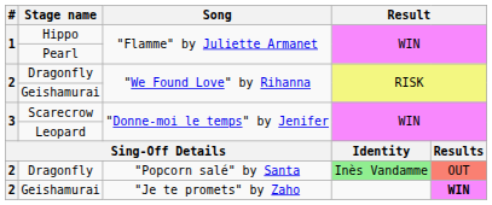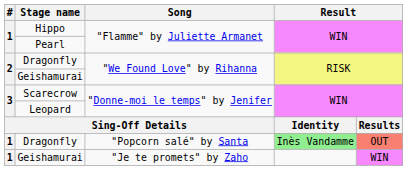 <table class="wikitable plainrowheaders" style="text-align: center;">
 <tr>
 <th>#</th>
 <th>Stage name</th>
 <th>Song</th>
 <th colspan="2">Result</th>
 </tr>
 <tr>
 <th rowspan="2">1</th>
 <td>Hippo</td>
 <td rowspan="2">"Flamme" by <a href='#'>Juliette Armanet</a></td>
 <td colspan="2" rowspan="2" bgcolor="F888FD">WIN</td>
 </tr>
 <tr>
 <td>Pearl</td>
 </tr>
 <tr>
 <th rowspan="2">2</th>
 <td>Dragonfly</td>
 <td rowspan="2">"<a href='#'>We Found Love</a>" by <a href='#'>Rihanna</a></td>
 <td colspan="2" rowspan="2" bgcolor="#F3F781">RISK</td>
 </tr>
 <tr>
 <td>Geishamurai</td>
 </tr>
 <tr>
 <th rowspan="2">3</th>
 <td>Scarecrow</td>
 <td rowspan="2">"<a href='#'>Donne-moi le temps</a>" by <a href='#'>Jenifer</a></td>
 <td colspan="2" rowspan="2" bgcolor="F888FD">WIN</td>
 </tr>
 <tr>
 <td>Leopard</td>
 </tr>
 <tr>
 <th colspan="3">Sing-Off Details</th>
 <th>Identity</th>
 <th>Results</th>
 </tr>
 <tr>
-<th>2</th>
+<th>1</th>
 <td>Dragonfly</td>
 <td>"Popcorn salé" by <a href='#'>Santa</a></td>
 <td style="background: lightgreen;">Inès Vandamme</td>
 <td bgcolor=salmon>OUT</td>
 </tr>
 <tr>
-<th>2</th>
+<th>1</th>
 <td>Geishamurai</td>
 <td>"Je te promets" by <a href='#'>Zaho</a></td>
 <td></td>
-<td bgcolor="F888FD"><strong>WIN</strong></td>
+<td bgcolor="F888FD">WIN</td>
 </tr>
 </table>
